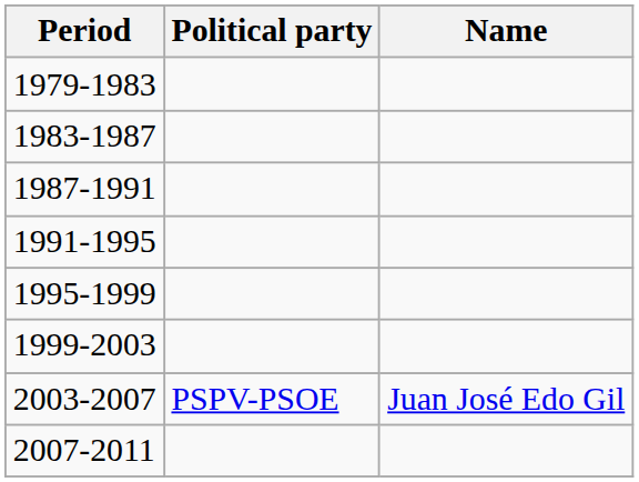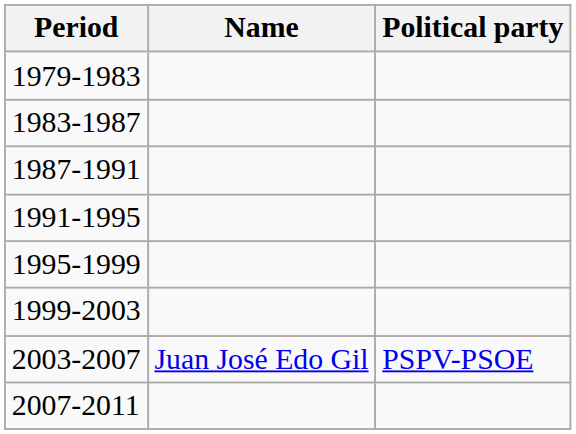 <table class="wikitable">
 <tr>
 <th>Period</th>
+<th>Name</th>
 <th>Political party</th>
-<th>Name</th>
 </tr>
 <tr>
 <td>1979-1983</td>
 <td></td>
 <td></td>
 </tr>
 <tr>
 <td>1983-1987</td>
 <td></td>
 <td></td>
 </tr>
 <tr>
 <td>1987-1991</td>
 <td></td>
 <td></td>
 </tr>
 <tr>
 <td>1991-1995</td>
 <td></td>
 <td></td>
 </tr>
 <tr>
 <td>1995-1999</td>
 <td></td>
 <td></td>
 </tr>
 <tr>
 <td>1999-2003</td>
 <td></td>
 <td></td>
 </tr>
 <tr>
 <td>2003-2007</td>
+<td><a href='#'>Juan José Edo Gil</a></td>
 <td><a href='#'>PSPV-PSOE</a></td>
-<td><a href='#'>Juan José Edo Gil</a></td>
 </tr>
 <tr>
 <td>2007-2011</td>
 <td></td>
 <td></td>
 </tr>
 </table>
